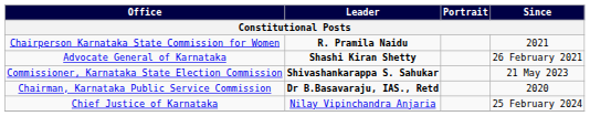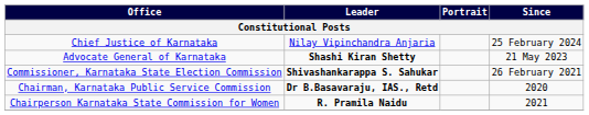 <table class="wikitable" style="text-align:center">
 <tr>
 <th Style="background-color:#000045;color:white";>Office</th>
 <th Style="background-color:#000045;color:white";>Leader</th>
 <th Style="background-color:#000045;color:white";>Portrait</th>
 <th Style="background-color:#000045;color:white";>Since</th>
 </tr>
 <tr>
 <th colspan=4>Constitutional Posts</th>
 </tr>
 <tr>
-<td><a href='#'>Chairperson Karnataka State Commission for Women</a></td>
-<td><strong>R. Pramila Naidu</strong></td>
+<td><a href='#'>Chief Justice of Karnataka</a></td>
+<td><a href='#'>Nilay Vipinchandra Anjaria</a></td>
 <td></td>
-<td>2021</td>
+<td>25 February 2024</td>
 </tr>
 <tr>
 <td><a href='#'>Advocate General of Karnataka</a></td>
 <td><strong>Shashi Kiran Shetty</strong></td>
 <td></td>
-<td>26 February 2021</td>
+<td>21 May 2023</td>
 </tr>
 <tr>
 <td><a href='#'>Commissioner, Karnataka State Election Commission</a></td>
 <td><strong>Shivashankarappa S. Sahukar</strong></td>
 <td></td>
-<td>21 May 2023</td>
+<td>26 February 2021</td>
 </tr>
 <tr>
 <td><a href='#'>Chairman, Karnataka Public Service Commission</a></td>
 <td><strong>Dr B.Basavaraju, IAS., Retd</strong></td>
 <td></td>
 <td>2020</td>
 </tr>
 <tr>
-<td><a href='#'>Chief Justice of Karnataka</a></td>
-<td><a href='#'>Nilay Vipinchandra Anjaria</a></td>
+<td><a href='#'>Chairperson Karnataka State Commission for Women</a></td>
+<td><strong>R. Pramila Naidu</strong></td>
 <td></td>
-<td>25 February 2024</td>
+<td>2021</td>
 </tr>
 <tr>
 </tr>
 </table>
